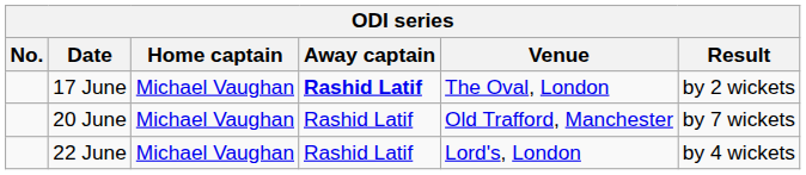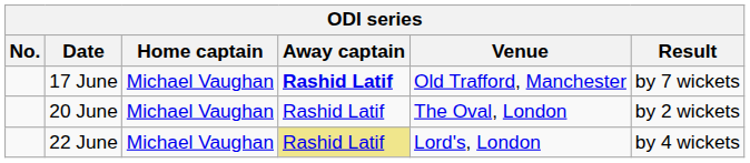 <table class="wikitable">
 <tr>
 <th colspan="9">ODI series</th>
 </tr>
 <tr>
 <th>No.</th>
 <th>Date</th>
 <th>Home captain</th>
 <th>Away captain</th>
 <th>Venue</th>
 <th>Result</th>
 </tr>
 <tr>
 <td></td>
 <td>17 June</td>
 <td><a href='#'>Michael Vaughan</a></td>
 <td><strong><a href='#'>Rashid Latif</a></strong></td>
-<td><a href='#'>The Oval</a>, <a href='#'>London</a></td>
-<td> by 2 wickets</td>
+<td><a href='#'>Old Trafford</a>, <a href='#'>Manchester</a></td>
+<td> by 7 wickets</td>
 </tr>
 <tr>
 <td></td>
 <td>20 June</td>
 <td><a href='#'>Michael Vaughan</a></td>
 <td><a href='#'>Rashid Latif</a></td>
-<td><a href='#'>Old Trafford</a>, <a href='#'>Manchester</a></td>
-<td> by 7 wickets</td>
+<td><a href='#'>The Oval</a>, <a href='#'>London</a></td>
+<td> by 2 wickets</td>
 </tr>
 <tr>
 <td></td>
 <td>22 June</td>
 <td><a href='#'>Michael Vaughan</a></td>
-<td><a href='#'>Rashid Latif</a></td>
+<td style="background: khaki;"><a href='#'>Rashid Latif</a></td>
 <td><a href='#'>Lord's</a>, <a href='#'>London</a></td>
 <td> by 4 wickets</td>
 </tr>
 </table>
